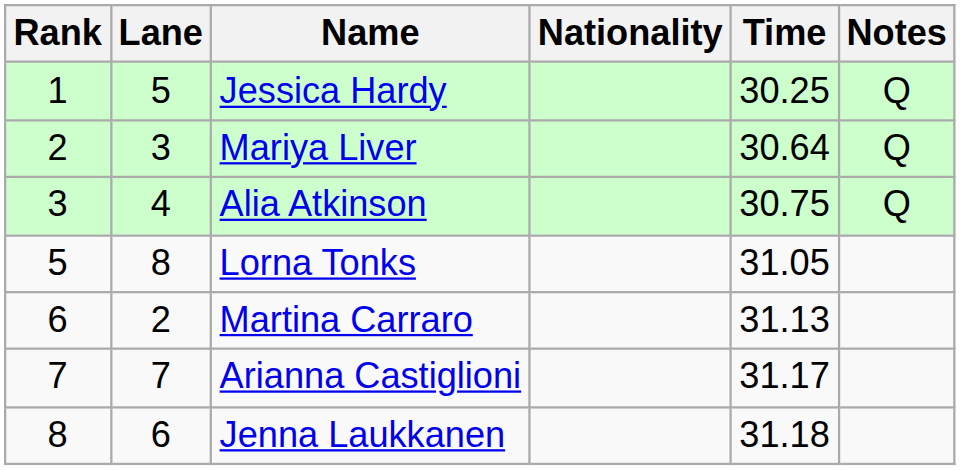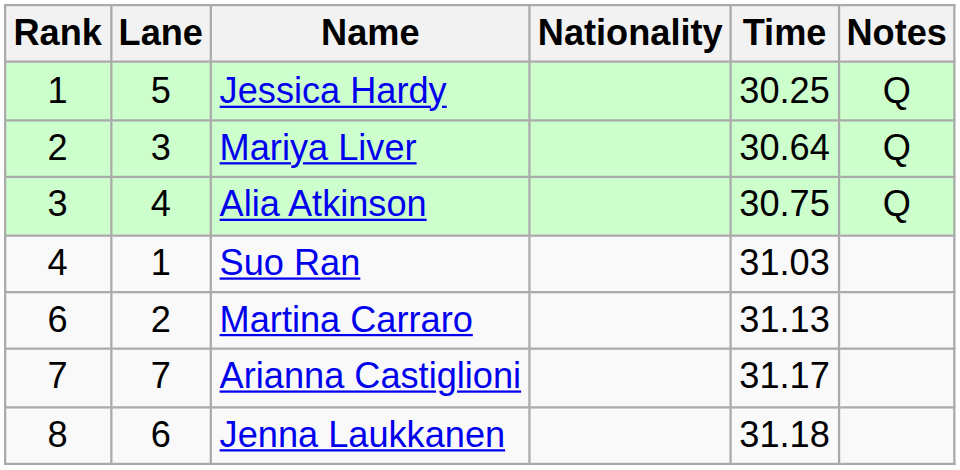 <table class="wikitable sortable" style="text-align:center">
 <tr>
 <th>Rank</th>
 <th>Lane</th>
 <th>Name</th>
 <th>Nationality</th>
 <th>Time</th>
 <th>Notes</th>
 </tr>
 <tr bgcolor=ccffcc>
 <td>1</td>
 <td>5</td>
 <td align=left><a href='#'>Jessica Hardy</a></td>
 <td align=left></td>
 <td>30.25</td>
 <td>Q</td>
 </tr>
 <tr bgcolor=ccffcc>
 <td>2</td>
 <td>3</td>
 <td align=left><a href='#'>Mariya Liver</a></td>
 <td align=left></td>
 <td>30.64</td>
 <td>Q</td>
 </tr>
 <tr bgcolor=ccffcc>
 <td>3</td>
 <td>4</td>
 <td align=left><a href='#'>Alia Atkinson</a></td>
 <td align=left></td>
 <td>30.75</td>
 <td>Q</td>
 </tr>
 <tr>
-<td>5</td>
-<td>8</td>
-<td align=left><a href='#'>Lorna Tonks</a></td>
+<td>4</td>
+<td>1</td>
+<td align=left><a href='#'>Suo Ran</a></td>
 <td align=left></td>
-<td>31.05</td>
+<td>31.03</td>
 <td></td>
 </tr>
 <tr>
 <td>6</td>
 <td>2</td>
 <td align=left><a href='#'>Martina Carraro</a></td>
 <td align=left></td>
 <td>31.13</td>
 <td></td>
 </tr>
 <tr>
 <td>7</td>
 <td>7</td>
 <td align=left><a href='#'>Arianna Castiglioni</a></td>
 <td align=left></td>
 <td>31.17</td>
 <td></td>
 </tr>
 <tr>
 <td>8</td>
 <td>6</td>
 <td align=left><a href='#'>Jenna Laukkanen</a></td>
 <td align=left></td>
 <td>31.18</td>
 <td></td>
 </tr>
 </table>
